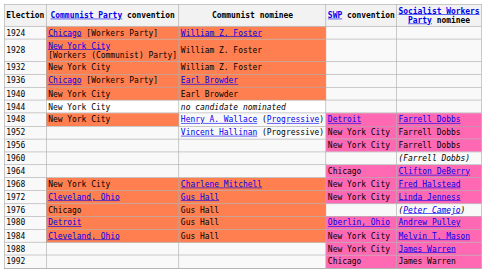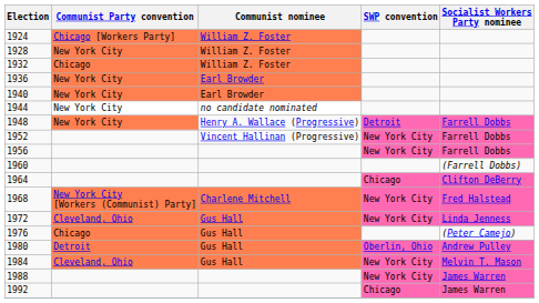 <table class="wikitable sortable">
 <tr>
 <th><strong>Election</strong></th>
 <th><strong><a href='#'>Communist Party</a> convention</strong></th>
 <th><strong>Communist nominee</strong></th>
 <th><strong><a href='#'>SWP</a> convention</strong></th>
 <th><strong><a href='#'>Socialist Workers<br> Party</a> nominee</strong></th>
 </tr>
 <tr>
 <td>1924</td>
 <td style="background:coral"><a href='#'>Chicago</a> [Workers Party]</td>
 <td style="background:coral"><a href='#'>William Z. Foster</a></td>
 <td></td>
 <td></td>
 </tr>
 <tr>
 <td>1928</td>
-<td style="background:coral"><a href='#'>New York City</a><br> [Workers (Communist) Party]</td>
+<td style="background:coral">New York City</td>
 <td style="background:coral">William Z. Foster</td>
 <td></td>
 <td></td>
 </tr>
 <tr>
 <td>1932</td>
-<td style="background:coral">New York City</td>
+<td style="background:coral">Chicago</td>
 <td style="background:coral">William Z. Foster</td>
 <td></td>
 <td></td>
 </tr>
 <tr>
 <td>1936</td>
-<td style="background:coral"><a href='#'>Chicago</a> [Workers Party]</td>
+<td style="background:coral">New York City</td>
 <td style="background:coral"><a href='#'>Earl Browder</a></td>
 <td></td>
 <td></td>
 </tr>
 <tr>
 <td>1940</td>
 <td style="background:coral">New York City</td>
 <td style="background:coral">Earl Browder</td>
 <td></td>
 <td></td>
 </tr>
 <tr>
 <td>1944</td>
 <td style="background:white">New York City <br> </td>
 <td style="background:white"><em>no candidate nominated</em></td>
 <td></td>
 <td></td>
 </tr>
 <tr>
 <td>1948</td>
 <td style="background:coral">New York City</td>
 <td><a href='#'>Henry A. Wallace</a> (<a href='#'>Progressive</a>)</td>
 <td style="background:hotpink"><a href='#'>Detroit</a></td>
 <td style="background:hotpink"><a href='#'>Farrell Dobbs</a></td>
 </tr>
 <tr>
 <td>1952</td>
 <td></td>
 <td><a href='#'>Vincent Hallinan</a> (Progressive)</td>
 <td style="background:hotpink">New York City</td>
 <td style="background:hotpink">Farrell Dobbs</td>
 </tr>
 <tr>
 <td>1956</td>
 <td></td>
 <td></td>
 <td style="background:hotpink">New York City</td>
 <td style="background:hotpink">Farrell Dobbs</td>
 </tr>
 <tr>
 <td>1960</td>
 <td></td>
 <td></td>
 <td></td>
 <td><em>(Farrell Dobbs)</em></td>
 </tr>
 <tr>
 <td>1964</td>
 <td></td>
 <td></td>
 <td style="background:hotpink">Chicago</td>
 <td style="background:hotpink"><a href='#'>Clifton DeBerry</a></td>
 </tr>
 <tr>
 <td>1968</td>
-<td style="background:coral">New York City</td>
+<td style="background:coral"><a href='#'>New York City</a><br> [Workers (Communist) Party]</td>
 <td style="background:coral"><a href='#'>Charlene Mitchell</a></td>
 <td style="background:hotpink">New York City</td>
 <td style="background:hotpink"><a href='#'>Fred Halstead</a></td>
 </tr>
 <tr>
 <td>1972</td>
 <td style="background:coral"><a href='#'>Cleveland, Ohio</a></td>
 <td style="background:coral"><a href='#'>Gus Hall</a></td>
 <td style="background:hotpink">New York City</td>
 <td style="background:hotpink"><a href='#'>Linda Jenness</a></td>
 </tr>
 <tr>
 <td>1976</td>
 <td style="background:coral">Chicago</td>
 <td style="background:coral">Gus Hall</td>
 <td></td>
 <td><em>(<a href='#'>Peter Camejo</a>)</em></td>
 </tr>
 <tr>
 <td>1980</td>
 <td style="background:coral"><a href='#'>Detroit</a></td>
 <td style="background:coral">Gus Hall</td>
 <td style="background:hotpink"><a href='#'>Oberlin, Ohio</a></td>
 <td style="background:hotpink"><a href='#'>Andrew Pulley</a></td>
 </tr>
 <tr>
 <td>1984</td>
 <td style="background:coral"><a href='#'>Cleveland, Ohio</a></td>
 <td style="background:coral">Gus Hall</td>
 <td style="background:hotpink">New York City</td>
 <td style="background:hotpink"><a href='#'>Melvin T. Mason</a></td>
 </tr>
 <tr>
 <td>1988</td>
 <td></td>
 <td></td>
 <td style="background:hotpink">New York City</td>
 <td style="background:hotpink"><a href='#'>James Warren</a></td>
 </tr>
 <tr>
 <td>1992</td>
 <td></td>
 <td></td>
 <td style="background:hotpink">Chicago</td>
 <td style="background:hotpink">James Warren</td>
 </tr>
 <tr>
 </tr>
 </table>
